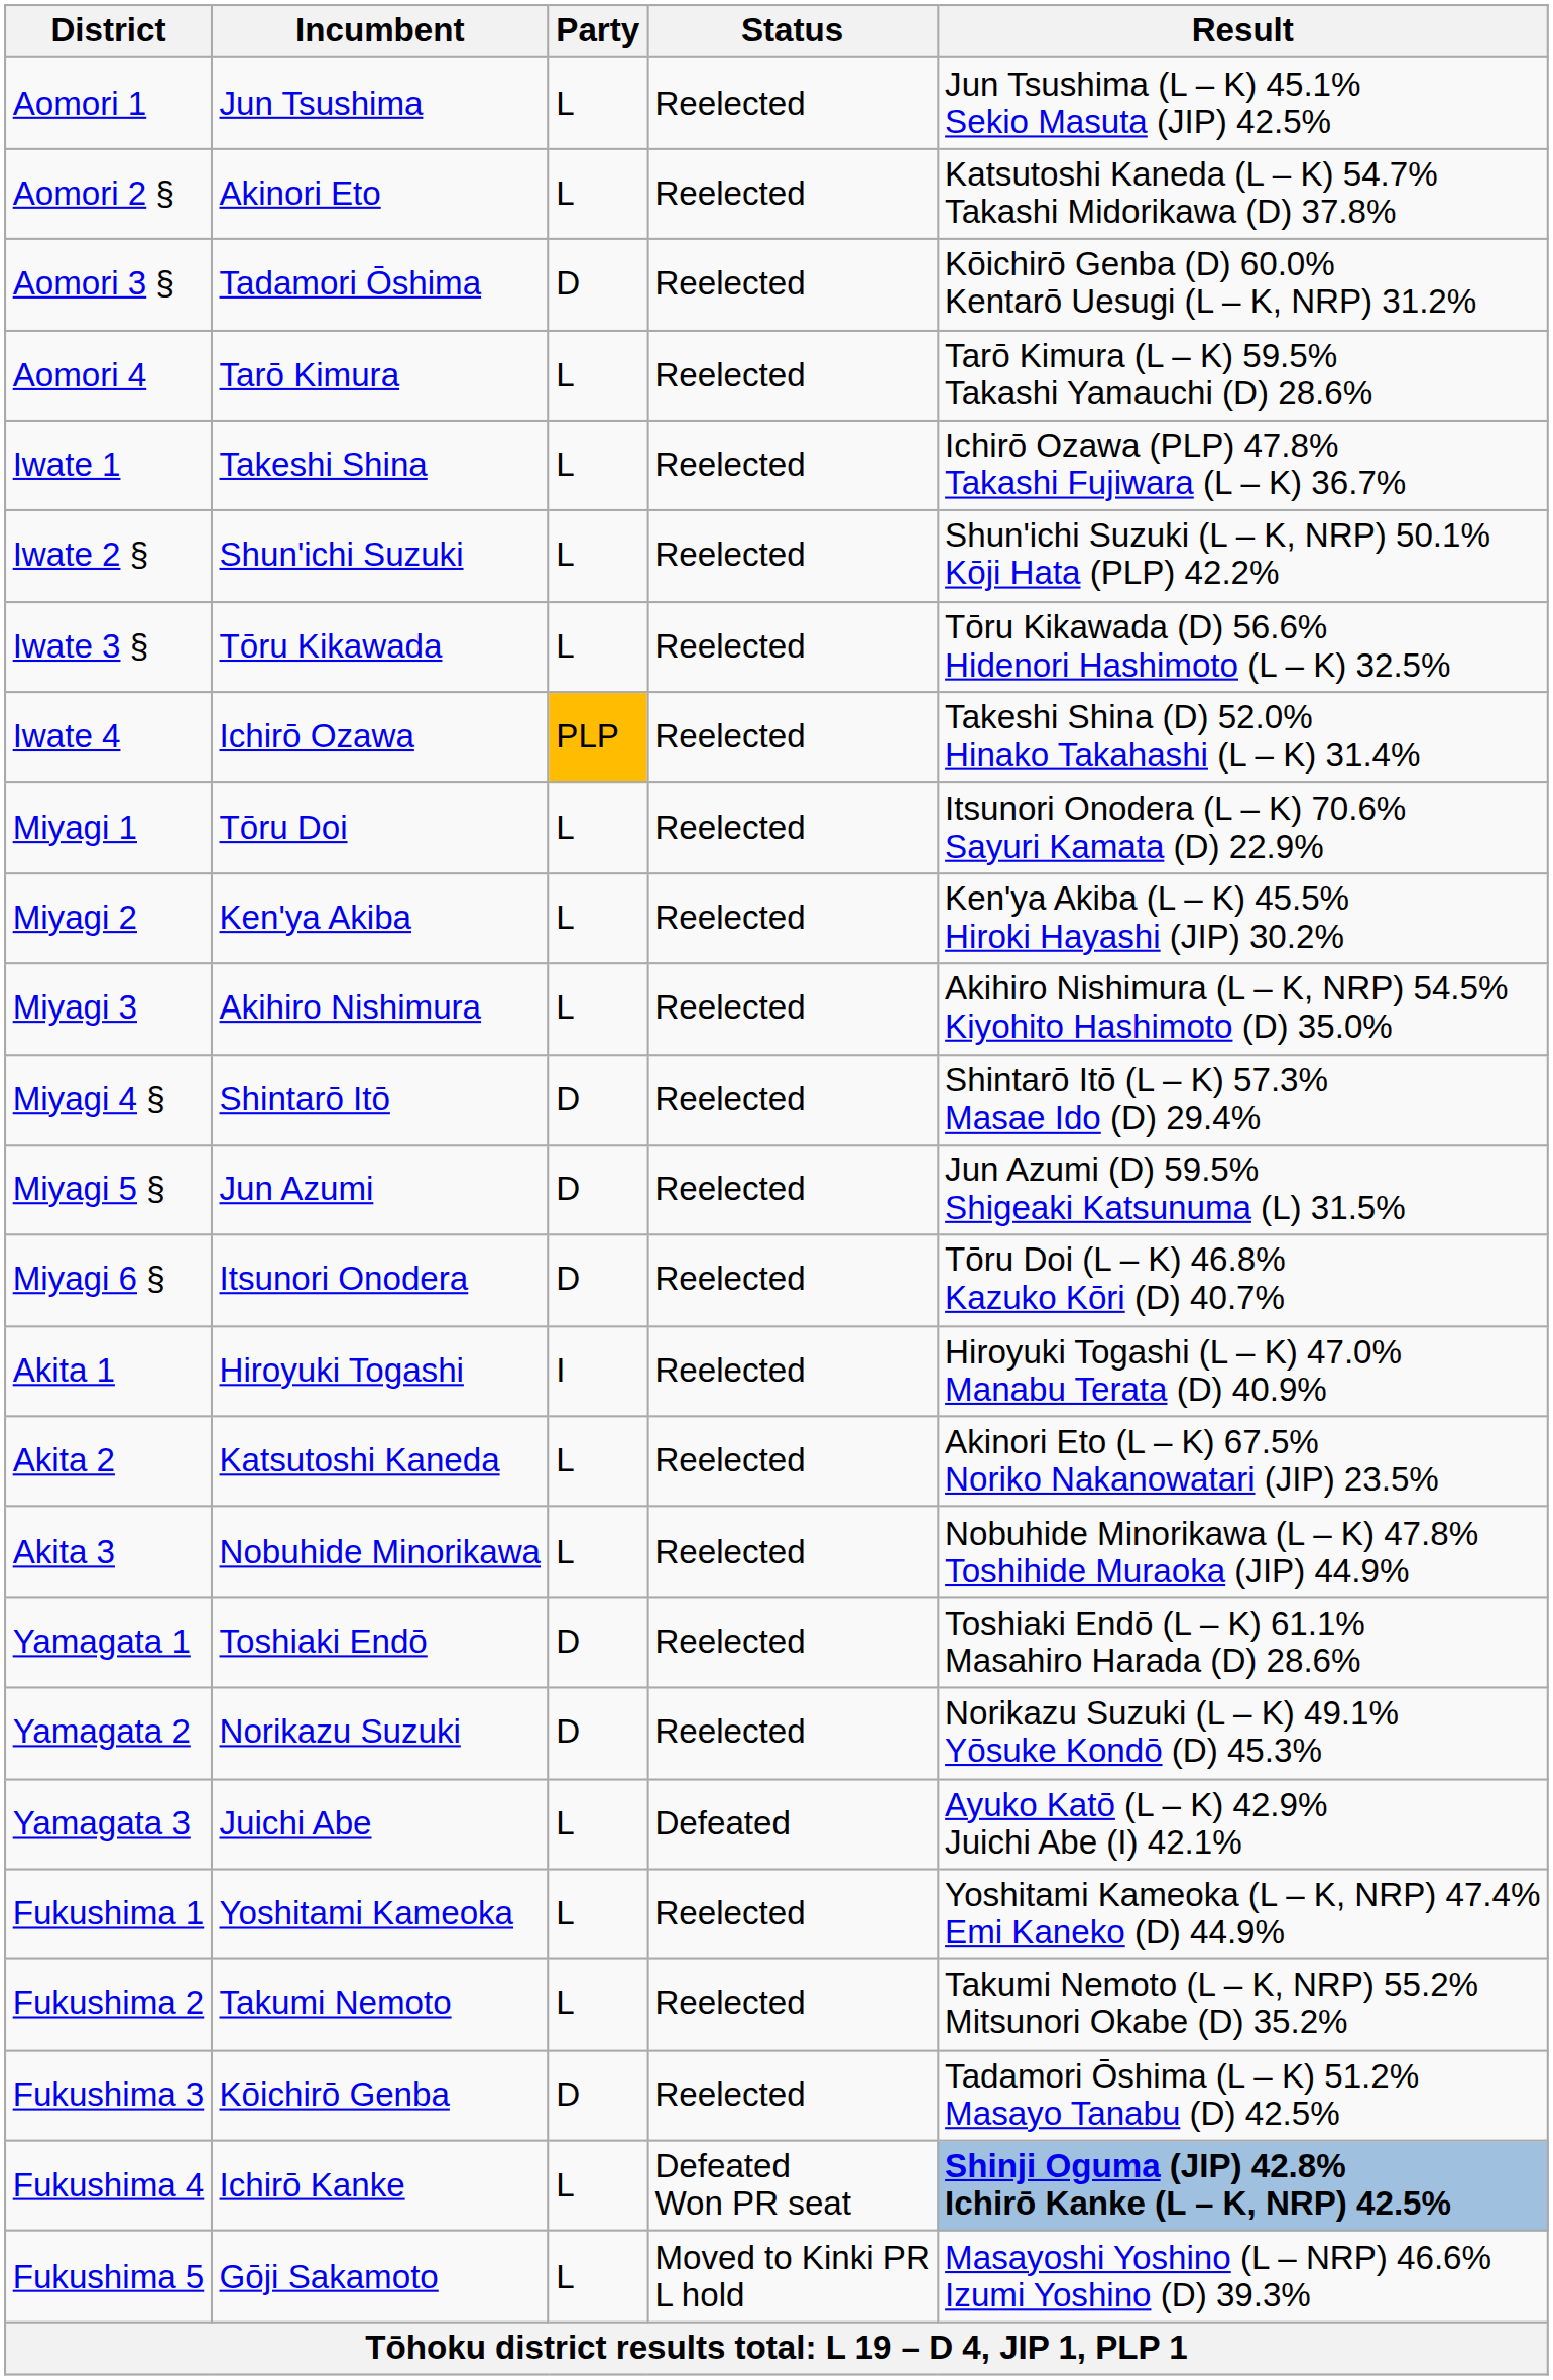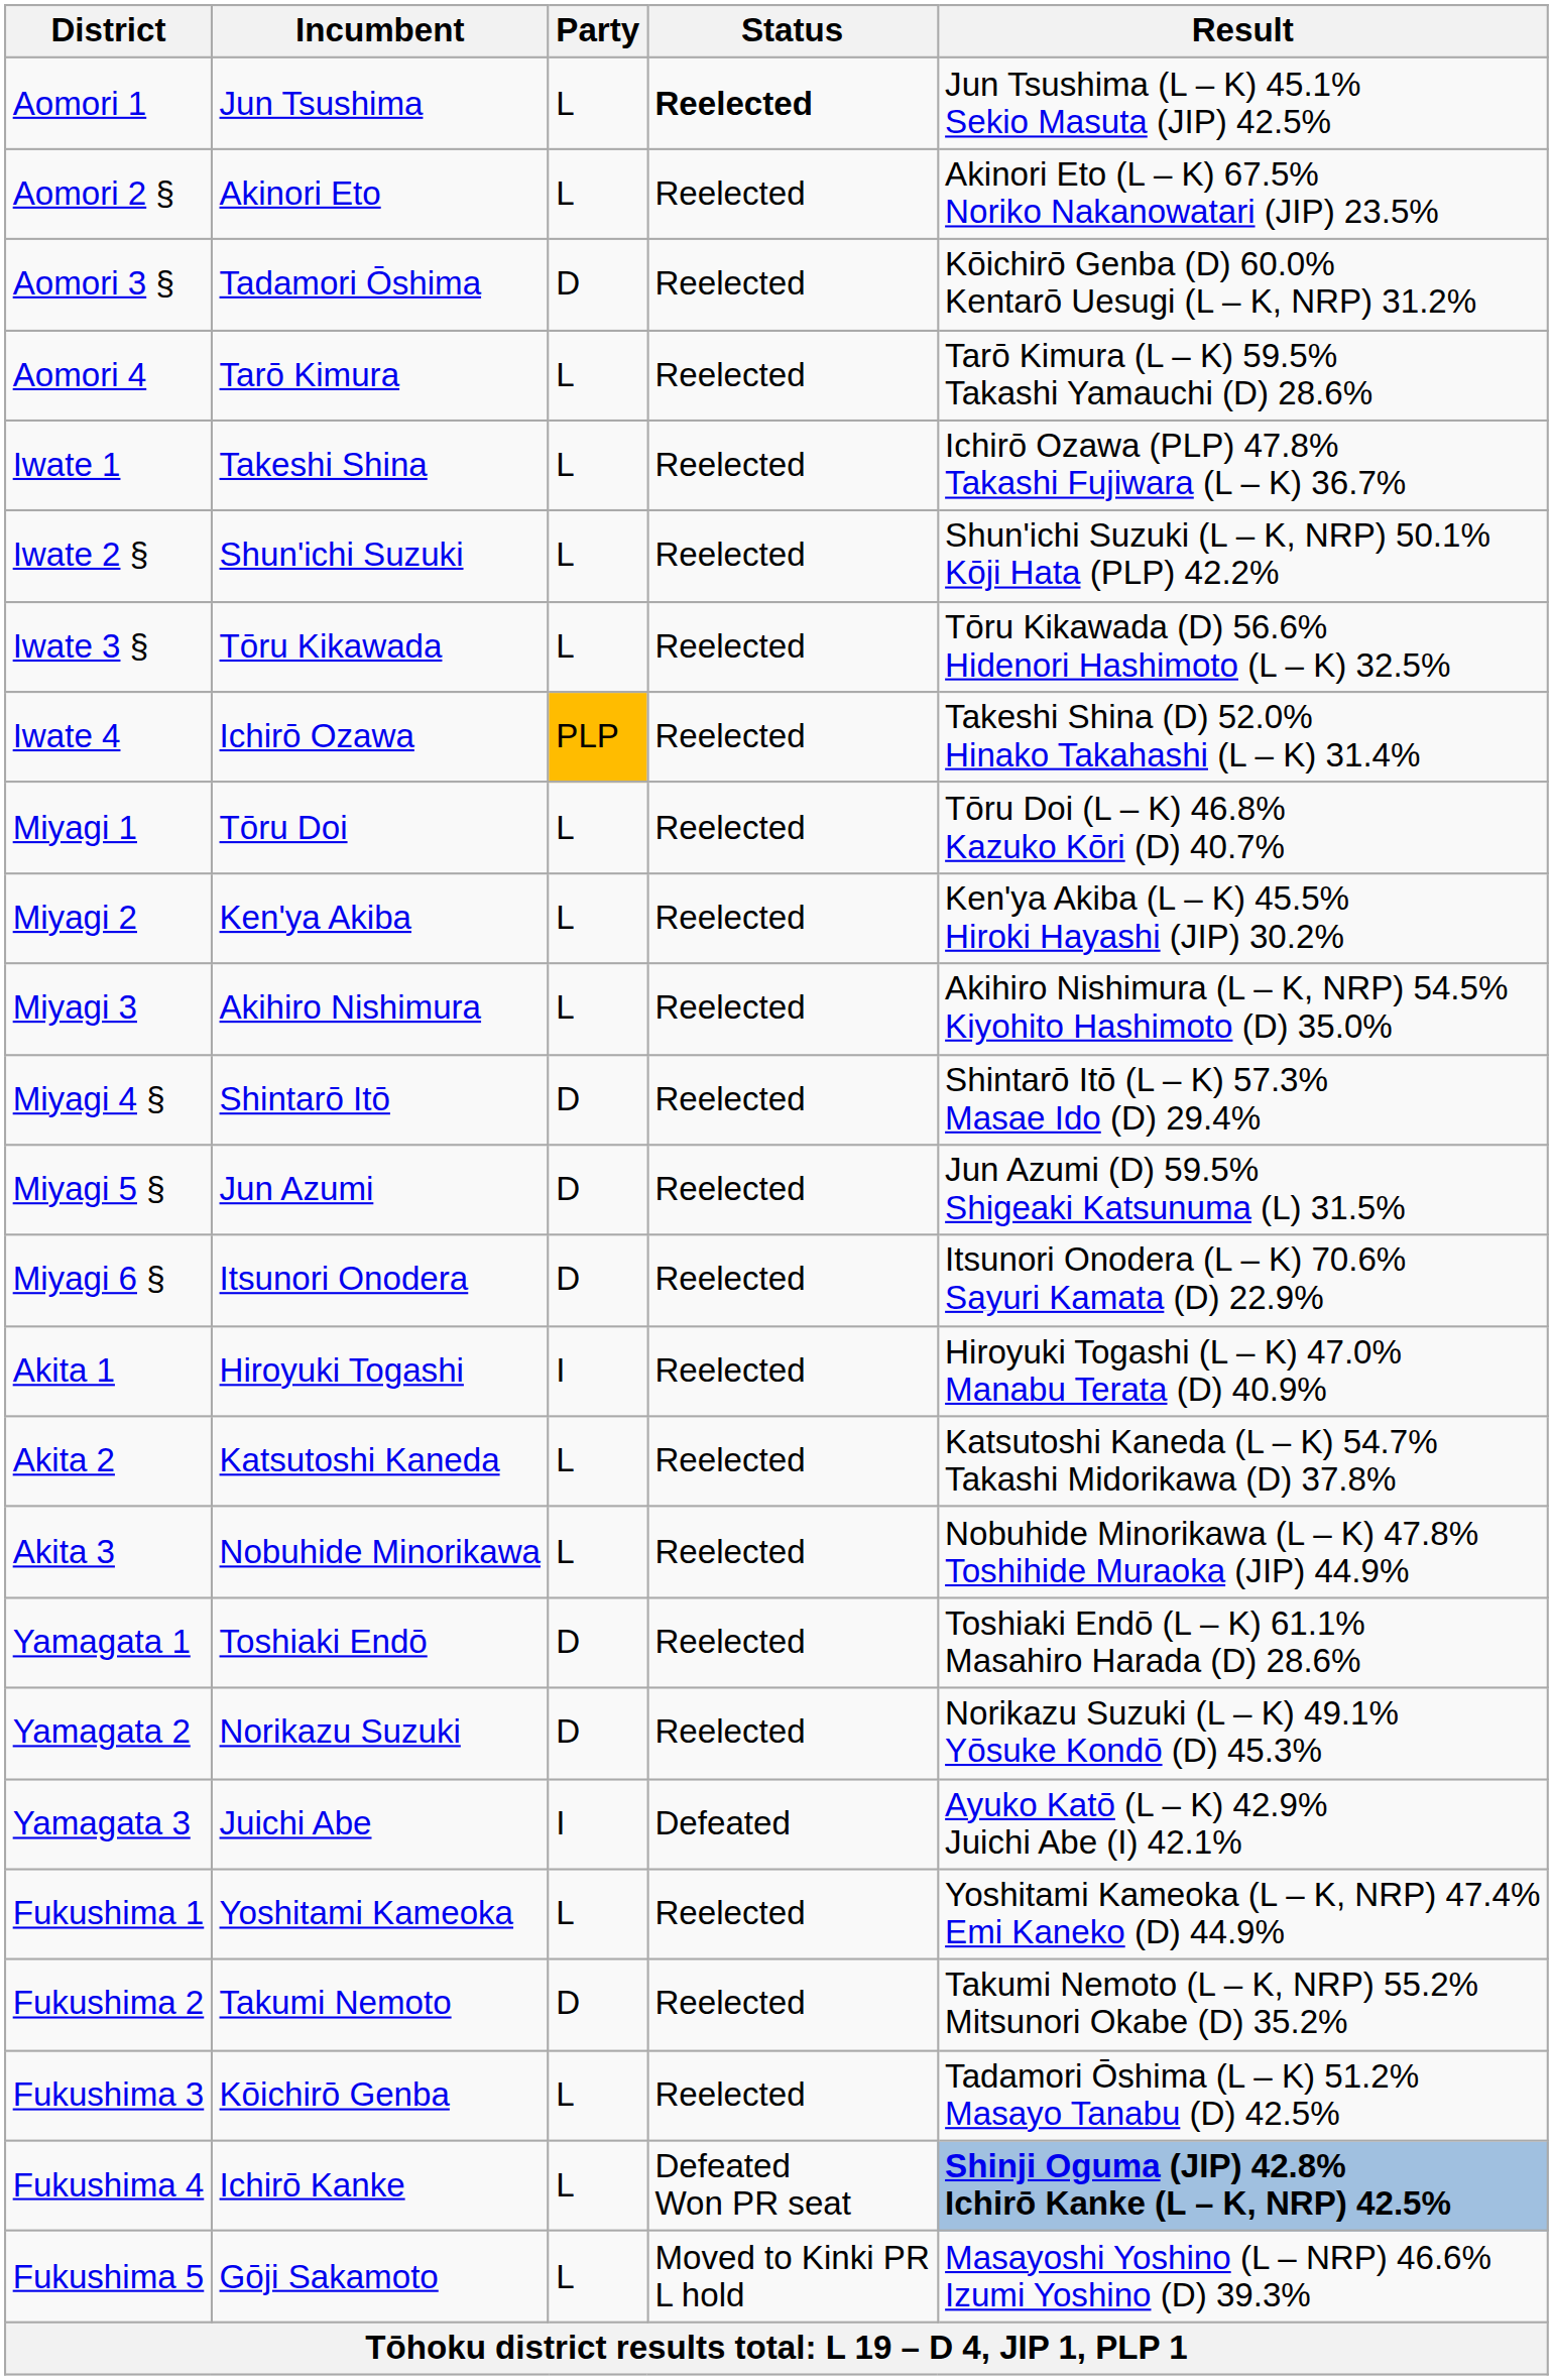 <table class="wikitable">
 <tr>
 <th>District</th>
 <th>Incumbent</th>
 <th>Party</th>
 <th>Status</th>
 <th>Result</th>
 </tr>
 <tr>
 <td><a href='#'>Aomori 1</a></td>
 <td><a href='#'>Jun Tsushima</a></td>
 <td>L</td>
-<td>Reelected</td>
+<td><strong>Reelected</strong></td>
 <td>Jun Tsushima (L – K) 45.1%<br><a href='#'>Sekio Masuta</a> (JIP) 42.5%</td>
 </tr>
 <tr>
 <td><a href='#'>Aomori 2</a> §</td>
 <td><a href='#'>Akinori Eto</a></td>
 <td>L</td>
 <td>Reelected</td>
-<td>Katsutoshi Kaneda (L – K) 54.7%<br>Takashi Midorikawa (D) 37.8%</td>
+<td>Akinori Eto (L – K) 67.5%<br><a href='#'>Noriko Nakanowatari</a> (JIP) 23.5%</td>
 </tr>
 <tr>
 <td><a href='#'>Aomori 3</a> §</td>
 <td><a href='#'>Tadamori Ōshima</a></td>
 <td>D</td>
 <td>Reelected</td>
 <td>Kōichirō Genba (D) 60.0%<br>Kentarō Uesugi (L – K, NRP) 31.2%</td>
 </tr>
 <tr>
 <td><a href='#'>Aomori 4</a></td>
 <td><a href='#'>Tarō Kimura</a></td>
 <td>L</td>
 <td>Reelected</td>
 <td>Tarō Kimura (L – K) 59.5%<br>Takashi Yamauchi (D) 28.6%</td>
 </tr>
 <tr>
 <td><a href='#'>Iwate 1</a></td>
 <td><a href='#'>Takeshi Shina</a></td>
 <td>L</td>
 <td>Reelected</td>
 <td>Ichirō Ozawa (PLP) 47.8%<br><a href='#'>Takashi Fujiwara</a> (L – K) 36.7%</td>
 </tr>
 <tr>
 <td><a href='#'>Iwate 2</a> §</td>
 <td><a href='#'>Shun'ichi Suzuki</a></td>
 <td>L</td>
 <td>Reelected</td>
 <td>Shun'ichi Suzuki (L – K, NRP) 50.1%<br><a href='#'>Kōji Hata</a> (PLP) 42.2%</td>
 </tr>
 <tr>
 <td><a href='#'>Iwate 3</a> §</td>
 <td><a href='#'>Tōru Kikawada</a></td>
 <td>L</td>
 <td>Reelected</td>
 <td>Tōru Kikawada (D) 56.6%<br><a href='#'>Hidenori Hashimoto</a> (L – K) 32.5%</td>
 </tr>
 <tr>
 <td><a href='#'>Iwate 4</a></td>
 <td><a href='#'>Ichirō Ozawa</a></td>
 <td bgcolor="#FFBC00">PLP</td>
 <td>Reelected</td>
 <td>Takeshi Shina (D) 52.0%<br><a href='#'>Hinako Takahashi</a> (L – K) 31.4%</td>
 </tr>
 <tr>
 <td><a href='#'>Miyagi 1</a></td>
 <td><a href='#'>Tōru Doi</a></td>
 <td>L</td>
 <td>Reelected</td>
-<td>Itsunori Onodera (L – K) 70.6%<br><a href='#'>Sayuri Kamata</a> (D) 22.9%</td>
+<td>Tōru Doi (L – K) 46.8%<br><a href='#'>Kazuko Kōri</a> (D) 40.7%</td>
 </tr>
 <tr>
 <td><a href='#'>Miyagi 2</a></td>
 <td><a href='#'>Ken'ya Akiba</a></td>
 <td>L</td>
 <td>Reelected</td>
 <td>Ken'ya Akiba (L – K) 45.5%<br><a href='#'>Hiroki Hayashi</a> (JIP) 30.2%</td>
 </tr>
 <tr>
 <td><a href='#'>Miyagi 3</a></td>
 <td><a href='#'>Akihiro Nishimura</a></td>
 <td>L</td>
 <td>Reelected</td>
 <td>Akihiro Nishimura (L – K, NRP) 54.5%<br><a href='#'>Kiyohito Hashimoto</a> (D) 35.0%</td>
 </tr>
 <tr>
 <td><a href='#'>Miyagi 4</a> §</td>
 <td><a href='#'>Shintarō Itō</a></td>
 <td>D</td>
 <td>Reelected</td>
 <td>Shintarō Itō (L – K) 57.3%<br><a href='#'>Masae Ido</a> (D) 29.4%</td>
 </tr>
 <tr>
 <td><a href='#'>Miyagi 5</a> §</td>
 <td><a href='#'>Jun Azumi</a></td>
 <td>D</td>
 <td>Reelected</td>
 <td>Jun Azumi (D) 59.5%<br><a href='#'>Shigeaki Katsunuma</a> (L) 31.5%</td>
 </tr>
 <tr>
 <td><a href='#'>Miyagi 6</a> §</td>
 <td><a href='#'>Itsunori Onodera</a></td>
 <td>D</td>
 <td>Reelected</td>
-<td>Tōru Doi (L – K) 46.8%<br><a href='#'>Kazuko Kōri</a> (D) 40.7%</td>
+<td>Itsunori Onodera (L – K) 70.6%<br><a href='#'>Sayuri Kamata</a> (D) 22.9%</td>
 </tr>
 <tr>
 <td><a href='#'>Akita 1</a></td>
 <td><a href='#'>Hiroyuki Togashi</a></td>
 <td>I</td>
 <td>Reelected</td>
 <td>Hiroyuki Togashi (L – K) 47.0%<br><a href='#'>Manabu Terata</a> (D) 40.9%</td>
 </tr>
 <tr>
 <td><a href='#'>Akita 2</a></td>
 <td><a href='#'>Katsutoshi Kaneda</a></td>
 <td>L</td>
 <td>Reelected</td>
-<td>Akinori Eto (L – K) 67.5%<br><a href='#'>Noriko Nakanowatari</a> (JIP) 23.5%</td>
+<td>Katsutoshi Kaneda (L – K) 54.7%<br>Takashi Midorikawa (D) 37.8%</td>
 </tr>
 <tr>
 <td><a href='#'>Akita 3</a></td>
 <td><a href='#'>Nobuhide Minorikawa</a></td>
 <td>L</td>
 <td>Reelected</td>
 <td>Nobuhide Minorikawa (L – K) 47.8%<br><a href='#'>Toshihide Muraoka</a> (JIP) 44.9%</td>
 </tr>
 <tr>
 <td><a href='#'>Yamagata 1</a></td>
 <td><a href='#'>Toshiaki Endō</a></td>
 <td>D</td>
 <td>Reelected</td>
 <td>Toshiaki Endō (L – K) 61.1%<br>Masahiro Harada (D) 28.6%</td>
 </tr>
 <tr>
 <td><a href='#'>Yamagata 2</a></td>
 <td><a href='#'>Norikazu Suzuki</a></td>
 <td>D</td>
 <td>Reelected</td>
 <td>Norikazu Suzuki (L – K) 49.1%<br><a href='#'>Yōsuke Kondō</a> (D) 45.3%</td>
 </tr>
 <tr>
 <td><a href='#'>Yamagata 3</a></td>
 <td><a href='#'>Juichi Abe</a></td>
-<td>L</td>
+<td>I</td>
 <td>Defeated</td>
 <td><a href='#'>Ayuko Katō</a> (L – K) 42.9%<br>Juichi Abe (I) 42.1%</td>
 </tr>
 <tr>
 <td><a href='#'>Fukushima 1</a></td>
 <td><a href='#'>Yoshitami Kameoka</a></td>
 <td>L</td>
 <td>Reelected</td>
 <td>Yoshitami Kameoka (L – K, NRP) 47.4%<br><a href='#'>Emi Kaneko</a> (D) 44.9%</td>
 </tr>
 <tr>
 <td><a href='#'>Fukushima 2</a></td>
 <td><a href='#'>Takumi Nemoto</a></td>
-<td>L</td>
+<td>D</td>
 <td>Reelected</td>
 <td>Takumi Nemoto (L – K, NRP) 55.2%<br>Mitsunori Okabe (D) 35.2%</td>
 </tr>
 <tr>
 <td><a href='#'>Fukushima 3</a></td>
 <td><a href='#'>Kōichirō Genba</a></td>
-<td>D</td>
+<td>L</td>
 <td>Reelected</td>
 <td>Tadamori Ōshima (L – K) 51.2%<br><a href='#'>Masayo Tanabu</a> (D) 42.5%</td>
 </tr>
 <tr>
 <td><a href='#'>Fukushima 4</a></td>
 <td><a href='#'>Ichirō Kanke</a></td>
 <td>L</td>
 <td>Defeated<br>Won PR seat</td>
 <td bgcolor="#A0C0E0"><strong><a href='#'>Shinji Oguma</a> (JIP) 42.8%<br>Ichirō Kanke (L – K, NRP) 42.5%</strong></td>
 </tr>
 <tr>
 <td><a href='#'>Fukushima 5</a></td>
 <td><a href='#'>Gōji Sakamoto</a></td>
 <td>L</td>
 <td>Moved to Kinki PR<br>L hold</td>
 <td><a href='#'>Masayoshi Yoshino</a> (L – NRP) 46.6%<br><a href='#'>Izumi Yoshino</a> (D) 39.3%</td>
 </tr>
 <tr>
 <th colspan="5">Tōhoku district results total: L 19 – D 4, JIP 1, PLP 1</th>
 </tr>
 </table>
